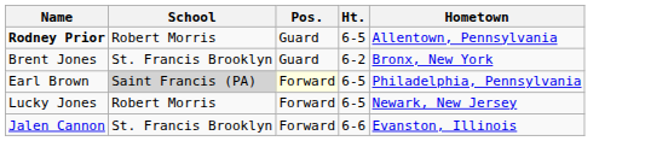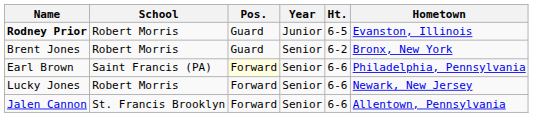 <table class="wikitable">
 <tr>
 <th>Name</th>
 <th>School</th>
 <th>Pos.</th>
+<th>Year</th>
 <th>Ht.</th>
 <th>Hometown</th>
 </tr>
 <tr>
 <td><strong>Rodney Prior</strong></td>
 <td>Robert Morris</td>
 <td>Guard</td>
+<td>Junior</td>
 <td>6-5</td>
-<td><a href='#'>Allentown, Pennsylvania</a></td>
+<td><a href='#'>Evanston, Illinois</a></td>
 </tr>
 <tr>
 <td>Brent Jones</td>
-<td>St. Francis Brooklyn</td>
+<td>Robert Morris</td>
 <td>Guard</td>
+<td>Senior</td>
 <td>6-2</td>
 <td><a href='#'>Bronx, New York</a></td>
 </tr>
 <tr>
 <td>Earl Brown</td>
-<td style="background: lightgrey;">Saint Francis (PA)</td>
+<td>Saint Francis (PA)</td>
 <td style="background: lightyellow;">Forward</td>
-<td>6-5</td>
+<td>Senior</td>
+<td>6-6</td>
 <td><a href='#'>Philadelphia, Pennsylvania</a></td>
 </tr>
 <tr>
 <td>Lucky Jones</td>
 <td>Robert Morris</td>
 <td>Forward</td>
-<td>6-5</td>
+<td>Senior</td>
+<td>6-6</td>
 <td><a href='#'>Newark, New Jersey</a></td>
 </tr>
 <tr>
 <td><a href='#'>Jalen Cannon</a></td>
 <td>St. Francis Brooklyn</td>
 <td>Forward</td>
+<td>Senior</td>
 <td>6-6</td>
-<td><a href='#'>Evanston, Illinois</a></td>
+<td><a href='#'>Allentown, Pennsylvania</a></td>
 </tr>
 </table>
